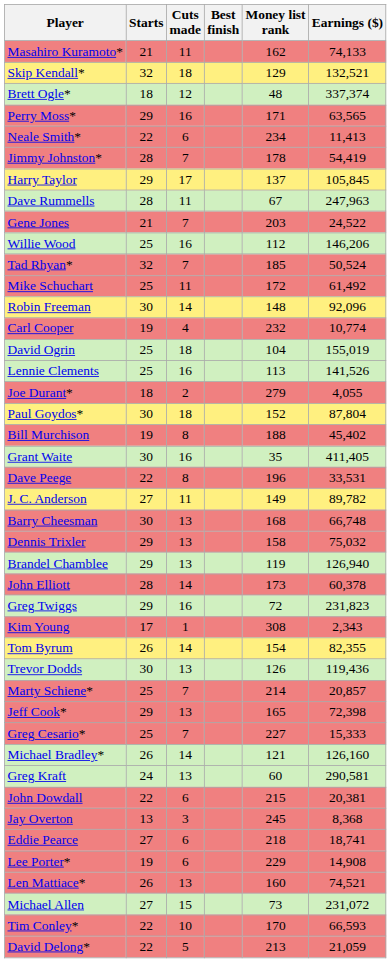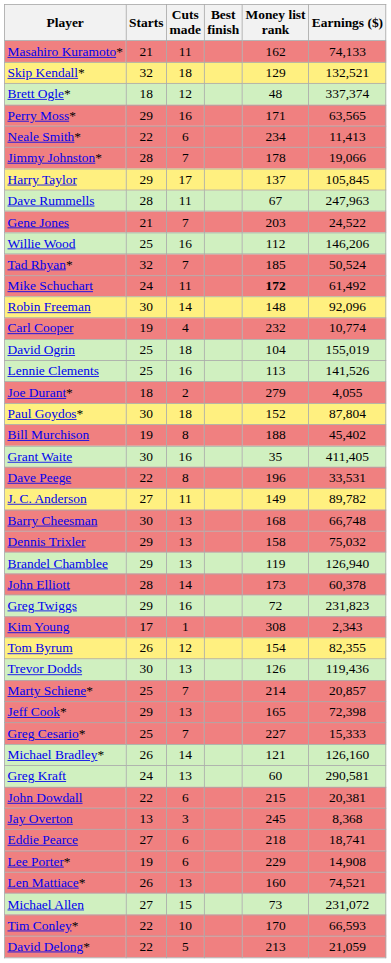 <table class="wikitable sortable" style="text-align:center">
 <tr>
 <th>Player</th>
 <th>Starts</th>
 <th>Cuts<br>made</th>
 <th>Best<br>finish</th>
 <th>Money list<br>rank</th>
 <th>Earnings ($)</th>
 </tr>
 <tr style="background:#F08080;">
 <td align=left> <a href='#'>Masahiro Kuramoto</a>*</td>
 <td>21</td>
 <td>11</td>
 <td></td>
 <td>162</td>
 <td>74,133</td>
 </tr>
 <tr style="background:#FFF080;">
 <td align=left> <a href='#'>Skip Kendall</a>*</td>
 <td>32</td>
 <td>18</td>
 <td></td>
 <td>129</td>
 <td>132,521</td>
 </tr>
 <tr style="background:#D0F0C0;">
 <td align=left> <a href='#'>Brett Ogle</a>*</td>
 <td>18</td>
 <td>12</td>
 <td></td>
 <td>48</td>
 <td>337,374</td>
 </tr>
 <tr style="background:#F08080;">
 <td align=left> <a href='#'>Perry Moss</a>*</td>
 <td>29</td>
 <td>16</td>
 <td></td>
 <td>171</td>
 <td>63,565</td>
 </tr>
 <tr style="background:#F08080;">
 <td align=left> <a href='#'>Neale Smith</a>*</td>
 <td>22</td>
 <td>6</td>
 <td></td>
 <td>234</td>
 <td>11,413</td>
 </tr>
 <tr style="background:#F08080;">
 <td align=left> <a href='#'>Jimmy Johnston</a>*</td>
 <td>28</td>
 <td>7</td>
 <td></td>
 <td>178</td>
-<td>54,419</td>
+<td>19,066</td>
 </tr>
 <tr style="background:#FFF080;">
 <td align=left> <a href='#'>Harry Taylor</a></td>
 <td>29</td>
 <td>17</td>
 <td></td>
 <td>137</td>
 <td>105,845</td>
 </tr>
 <tr style="background:#D0F0C0;">
 <td align=left> <a href='#'>Dave Rummells</a></td>
 <td>28</td>
 <td>11</td>
 <td></td>
 <td>67</td>
 <td>247,963</td>
 </tr>
 <tr style="background:#F08080;">
 <td align=left> <a href='#'>Gene Jones</a></td>
 <td>21</td>
 <td>7</td>
 <td></td>
 <td>203</td>
 <td>24,522</td>
 </tr>
 <tr style="background:#D0F0C0;">
 <td align=left> <a href='#'>Willie Wood</a></td>
 <td>25</td>
 <td>16</td>
 <td></td>
 <td>112</td>
 <td>146,206</td>
 </tr>
 <tr style="background:#F08080;">
 <td align=left> <a href='#'>Tad Rhyan</a>*</td>
 <td>32</td>
 <td>7</td>
 <td></td>
 <td>185</td>
 <td>50,524</td>
 </tr>
 <tr style="background:#F08080;">
 <td align=left> <a href='#'>Mike Schuchart</a></td>
-<td>25</td>
+<td>24</td>
 <td>11</td>
 <td></td>
-<td>172</td>
+<td><strong>172</strong></td>
 <td>61,492</td>
 </tr>
 <tr style="background:#FFF080;">
 <td align=left> <a href='#'>Robin Freeman</a></td>
 <td>30</td>
 <td>14</td>
 <td></td>
 <td>148</td>
 <td>92,096</td>
 </tr>
 <tr style="background:#F08080;">
 <td align=left> <a href='#'>Carl Cooper</a></td>
 <td>19</td>
 <td>4</td>
 <td></td>
 <td>232</td>
 <td>10,774</td>
 </tr>
 <tr style="background:#D0F0C0;">
 <td align=left> <a href='#'>David Ogrin</a></td>
 <td>25</td>
 <td>18</td>
 <td></td>
 <td>104</td>
 <td>155,019</td>
 </tr>
 <tr style="background:#D0F0C0;">
 <td align=left> <a href='#'>Lennie Clements</a></td>
 <td>25</td>
 <td>16</td>
 <td></td>
 <td>113</td>
 <td>141,526</td>
 </tr>
 <tr style="background:#F08080;">
 <td align=left> <a href='#'>Joe Durant</a>*</td>
 <td>18</td>
 <td>2</td>
 <td></td>
 <td>279</td>
 <td>4,055</td>
 </tr>
 <tr style="background:#FFF080;">
 <td align=left> <a href='#'>Paul Goydos</a>*</td>
 <td>30</td>
 <td>18</td>
 <td></td>
 <td>152</td>
 <td>87,804</td>
 </tr>
 <tr style="background:#F08080;">
 <td align=left> <a href='#'>Bill Murchison</a></td>
 <td>19</td>
 <td>8</td>
 <td></td>
 <td>188</td>
 <td>45,402</td>
 </tr>
 <tr style="background:#D0F0C0;">
 <td align=left> <a href='#'>Grant Waite</a></td>
 <td>30</td>
 <td>16</td>
 <td></td>
 <td>35</td>
 <td>411,405</td>
 </tr>
 <tr style="background:#F08080;">
 <td align=left> <a href='#'>Dave Peege</a></td>
 <td>22</td>
 <td>8</td>
 <td></td>
 <td>196</td>
 <td>33,531</td>
 </tr>
 <tr style="background:#FFF080;">
 <td align=left> <a href='#'>J. C. Anderson</a></td>
 <td>27</td>
 <td>11</td>
 <td></td>
 <td>149</td>
 <td>89,782</td>
 </tr>
 <tr style="background:#F08080;">
 <td align=left> <a href='#'>Barry Cheesman</a></td>
 <td>30</td>
 <td>13</td>
 <td></td>
 <td>168</td>
 <td>66,748</td>
 </tr>
 <tr style="background:#F08080;">
 <td align=left> <a href='#'>Dennis Trixler</a></td>
 <td>29</td>
 <td>13</td>
 <td></td>
 <td>158</td>
 <td>75,032</td>
 </tr>
 <tr style="background:#D0F0C0;">
 <td align=left> <a href='#'>Brandel Chamblee</a></td>
 <td>29</td>
 <td>13</td>
 <td></td>
 <td>119</td>
 <td>126,940</td>
 </tr>
 <tr style="background:#F08080;">
 <td align=left> <a href='#'>John Elliott</a></td>
 <td>28</td>
 <td>14</td>
 <td></td>
 <td>173</td>
 <td>60,378</td>
 </tr>
 <tr style="background:#D0F0C0;">
 <td align=left> <a href='#'>Greg Twiggs</a></td>
 <td>29</td>
 <td>16</td>
 <td></td>
 <td>72</td>
 <td>231,823</td>
 </tr>
 <tr style="background:#F08080;">
 <td align=left> <a href='#'>Kim Young</a></td>
 <td>17</td>
 <td>1</td>
 <td></td>
 <td>308</td>
 <td>2,343</td>
 </tr>
 <tr style="background:#FFF080;">
 <td align=left> <a href='#'>Tom Byrum</a></td>
 <td>26</td>
-<td>14</td>
+<td>12</td>
 <td></td>
 <td>154</td>
 <td>82,355</td>
 </tr>
 <tr style="background:#D0F0C0;">
 <td align=left> <a href='#'>Trevor Dodds</a></td>
 <td>30</td>
 <td>13</td>
 <td></td>
 <td>126</td>
 <td>119,436</td>
 </tr>
 <tr style="background:#F08080;">
 <td align=left> <a href='#'>Marty Schiene</a>*</td>
 <td>25</td>
 <td>7</td>
 <td></td>
 <td>214</td>
 <td>20,857</td>
 </tr>
 <tr style="background:#F08080;">
 <td align=left> <a href='#'>Jeff Cook</a>*</td>
 <td>29</td>
 <td>13</td>
 <td></td>
 <td>165</td>
 <td>72,398</td>
 </tr>
 <tr style="background:#F08080;">
 <td align=left> <a href='#'>Greg Cesario</a>*</td>
 <td>25</td>
 <td>7</td>
 <td></td>
 <td>227</td>
 <td>15,333</td>
 </tr>
 <tr style="background:#D0F0C0;">
 <td align=left> <a href='#'>Michael Bradley</a>*</td>
 <td>26</td>
 <td>14</td>
 <td></td>
 <td>121</td>
 <td>126,160</td>
 </tr>
 <tr style="background:#D0F0C0;">
 <td align=left> <a href='#'>Greg Kraft</a></td>
 <td>24</td>
 <td>13</td>
 <td></td>
 <td>60</td>
 <td>290,581</td>
 </tr>
 <tr style="background:#F08080;">
 <td align=left> <a href='#'>John Dowdall</a></td>
 <td>22</td>
 <td>6</td>
 <td></td>
 <td>215</td>
 <td>20,381</td>
 </tr>
 <tr style="background:#F08080;">
 <td align=left> <a href='#'>Jay Overton</a></td>
 <td>13</td>
 <td>3</td>
 <td></td>
 <td>245</td>
 <td>8,368</td>
 </tr>
 <tr style="background:#F08080;">
 <td align=left> <a href='#'>Eddie Pearce</a></td>
 <td>27</td>
 <td>6</td>
 <td></td>
 <td>218</td>
 <td>18,741</td>
 </tr>
 <tr style="background:#F08080;">
 <td align=left> <a href='#'>Lee Porter</a>*</td>
 <td>19</td>
 <td>6</td>
 <td></td>
 <td>229</td>
 <td>14,908</td>
 </tr>
 <tr style="background:#F08080;">
 <td align=left> <a href='#'>Len Mattiace</a>*</td>
 <td>26</td>
 <td>13</td>
 <td></td>
 <td>160</td>
 <td>74,521</td>
 </tr>
 <tr style="background:#D0F0C0;">
 <td align=left> <a href='#'>Michael Allen</a></td>
 <td>27</td>
 <td>15</td>
 <td></td>
 <td>73</td>
 <td>231,072</td>
 </tr>
 <tr style="background:#F08080;">
 <td align=left> <a href='#'>Tim Conley</a>*</td>
 <td>22</td>
 <td>10</td>
 <td></td>
 <td>170</td>
 <td>66,593</td>
 </tr>
 <tr style="background:#F08080;">
 <td align=left> <a href='#'>David Delong</a>*</td>
 <td>22</td>
 <td>5</td>
 <td></td>
 <td>213</td>
 <td>21,059</td>
 </tr>
 </table>
